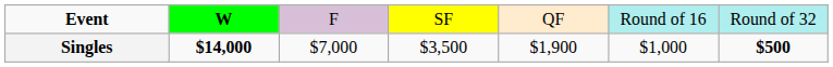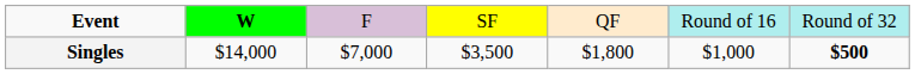 <table class=wikitable style=font-size:90%;text-align:center>
 <tr>
 <td style="width:130px"><strong>Event</strong></td>
 <td style="width:85px; background:lime"><strong>W</strong></td>
 <td style="width:85px; background:thistle">F</td>
 <td style="width:85px; background:#ffff00">SF</td>
 <td style="width:85px; background:#ffebcd">QF</td>
 <td style="width:85px; background:#afeeee">Round of 16</td>
 <td style="width:85px; background:#afeeee">Round of 32</td>
 </tr>
 <tr>
 <th style=background:#f3f3f3>Singles </th>
-<td><strong>$14,000</strong></td>
+<td>$14,000</td>
 <td>$7,000</td>
 <td>$3,500</td>
-<td>$1,900</td>
+<td>$1,800</td>
 <td>$1,000</td>
 <td><strong>$500</strong></td>
 </tr>
 </table>
